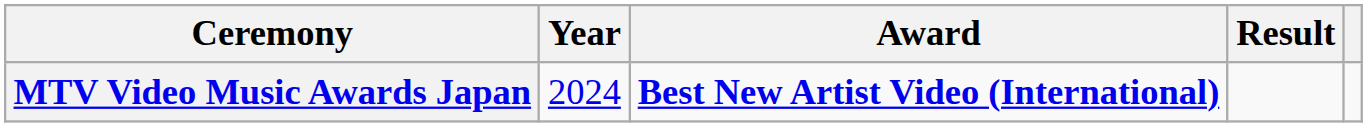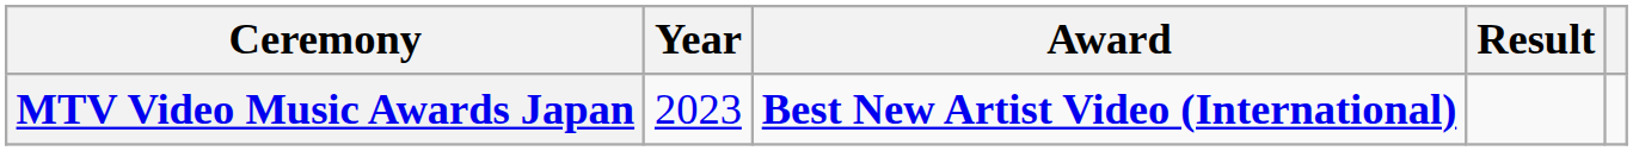 <table class="wikitable plainrowheaders">
 <tr>
 <th scope="col">Ceremony</th>
 <th scope="col">Year</th>
 <th scope="col">Award</th>
 <th scope="col">Result</th>
 <th scope="col" class="unsortable"></th>
 </tr>
 <tr>
 <th scope="row"><a href='#'>MTV Video Music Awards Japan</a></th>
-<td style="text-align:center;"><a href='#'>2024</a></td>
+<td style="text-align:center;"><a href='#'>2023</a></td>
 <td><strong><a href='#'>Best New Artist Video (International)</a></strong></td>
 <td></td>
 <td style="text-align:center;"></td>
 </tr>
 </table>
